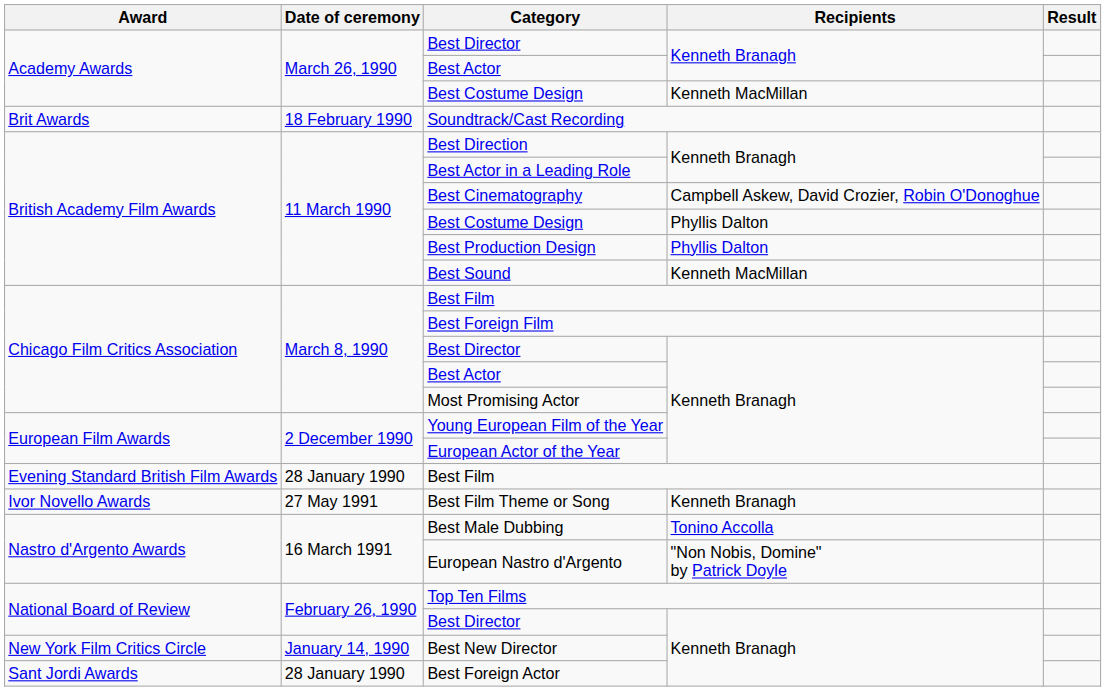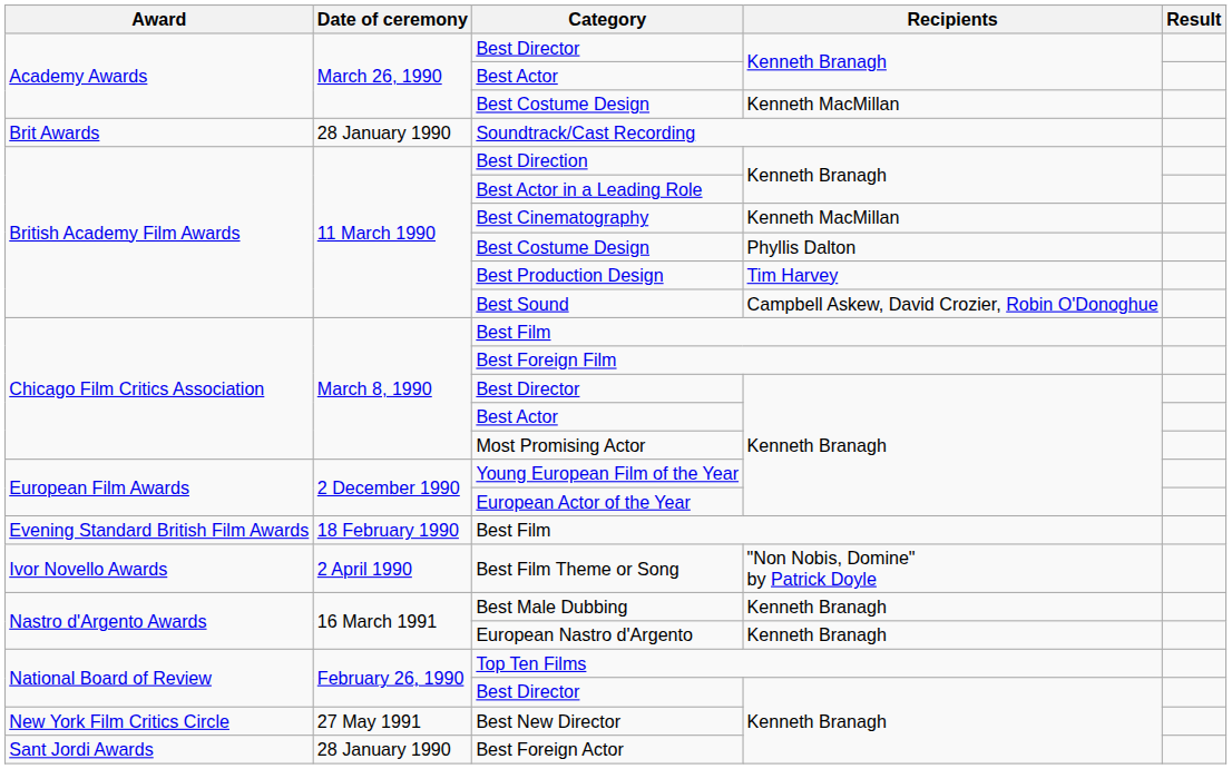 <table class="wikitable plainrowheaders" style="font-size: 95%;">
 <tr>
 <th scope="col">Award</th>
 <th scope="col">Date of ceremony</th>
 <th scope="col">Category</th>
 <th scope="col">Recipients</th>
 <th scope="col">Result</th>
 </tr>
 <tr>
 <td rowspan=3><a href='#'>Academy Awards</a></td>
 <td rowspan=3><a href='#'>March 26, 1990</a></td>
 <td><a href='#'>Best Director</a></td>
 <td rowspan=2><a href='#'>Kenneth Branagh</a></td>
 <td></td>
 </tr>
 <tr>
 <td><a href='#'>Best Actor</a></td>
 <td></td>
 </tr>
 <tr>
 <td><a href='#'>Best Costume Design</a></td>
 <td>Kenneth MacMillan</td>
 <td></td>
 </tr>
 <tr>
 <td><a href='#'>Brit Awards</a></td>
-<td><a href='#'>18 February 1990</a></td>
+<td>28 January 1990</td>
 <td colspan=2><a href='#'>Soundtrack/Cast Recording</a></td>
 <td></td>
 </tr>
 <tr>
 <td rowspan=6><a href='#'>British Academy Film Awards</a></td>
 <td rowspan=6><a href='#'>11 March 1990</a></td>
 <td><a href='#'>Best Direction</a></td>
 <td rowspan=2>Kenneth Branagh</td>
 <td></td>
 </tr>
 <tr>
 <td><a href='#'>Best Actor in a Leading Role</a></td>
 <td></td>
 </tr>
 <tr>
 <td><a href='#'>Best Cinematography</a></td>
-<td>Campbell Askew, David Crozier, <a href='#'>Robin O'Donoghue</a></td>
+<td>Kenneth MacMillan</td>
 <td></td>
 </tr>
 <tr>
 <td><a href='#'>Best Costume Design</a></td>
 <td>Phyllis Dalton</td>
 <td></td>
 </tr>
 <tr>
 <td><a href='#'>Best Production Design</a></td>
-<td><a href='#'>Phyllis Dalton</a></td>
+<td><a href='#'>Tim Harvey</a></td>
 <td></td>
 </tr>
 <tr>
 <td><a href='#'>Best Sound</a></td>
-<td>Kenneth MacMillan</td>
+<td>Campbell Askew, David Crozier, <a href='#'>Robin O'Donoghue</a></td>
 <td></td>
 </tr>
 <tr>
 <td rowspan=5><a href='#'>Chicago Film Critics Association</a></td>
 <td rowspan=5><a href='#'>March 8, 1990</a></td>
 <td colspan=2><a href='#'>Best Film</a></td>
 <td></td>
 </tr>
 <tr>
 <td colspan=2><a href='#'>Best Foreign Film</a></td>
 <td></td>
 </tr>
 <tr>
 <td><a href='#'>Best Director</a></td>
 <td rowspan=5>Kenneth Branagh</td>
 <td></td>
 </tr>
 <tr>
 <td><a href='#'>Best Actor</a></td>
 <td></td>
 </tr>
 <tr>
 <td>Most Promising Actor</td>
 <td></td>
 </tr>
 <tr>
 <td rowspan=2><a href='#'>European Film Awards</a></td>
 <td rowspan=2><a href='#'>2 December 1990</a></td>
 <td><a href='#'>Young European Film of the Year</a></td>
 <td></td>
 </tr>
 <tr>
 <td><a href='#'>European Actor of the Year</a></td>
 <td></td>
 </tr>
 <tr>
 <td><a href='#'>Evening Standard British Film Awards</a></td>
-<td>28 January 1990</td>
+<td><a href='#'>18 February 1990</a></td>
 <td colspan=2>Best Film</td>
 <td></td>
 </tr>
 <tr>
 <td><a href='#'>Ivor Novello Awards</a></td>
-<td>27 May 1991</td>
+<td><a href='#'>2 April 1990</a></td>
 <td>Best Film Theme or Song</td>
-<td>Kenneth Branagh</td>
+<td>"Non Nobis, Domine"<br>by <a href='#'>Patrick Doyle</a></td>
 <td></td>
 </tr>
 <tr>
 <td rowspan=2><a href='#'>Nastro d'Argento Awards</a></td>
 <td rowspan=2>16 March 1991</td>
 <td>Best Male Dubbing</td>
-<td><a href='#'>Tonino Accolla</a> </td>
+<td>Kenneth Branagh</td>
 <td></td>
 </tr>
 <tr>
 <td>European Nastro d'Argento</td>
-<td>"Non Nobis, Domine"<br>by <a href='#'>Patrick Doyle</a></td>
+<td>Kenneth Branagh</td>
 <td></td>
 </tr>
 <tr>
 <td rowspan=2><a href='#'>National Board of Review</a></td>
 <td rowspan=2><a href='#'>February 26, 1990</a></td>
 <td colspan=2><a href='#'>Top Ten Films</a></td>
 <td></td>
 </tr>
 <tr>
 <td><a href='#'>Best Director</a></td>
 <td rowspan=3>Kenneth Branagh</td>
 <td></td>
 </tr>
 <tr>
 <td><a href='#'>New York Film Critics Circle</a></td>
-<td><a href='#'>January 14, 1990</a></td>
+<td>27 May 1991</td>
 <td>Best New Director</td>
 <td></td>
 </tr>
 <tr>
 <td><a href='#'>Sant Jordi Awards</a></td>
 <td>28 January 1990</td>
 <td>Best Foreign Actor</td>
 <td></td>
 </tr>
 </table>
